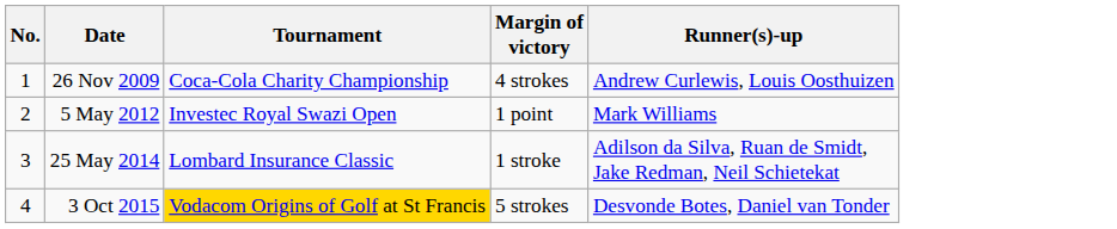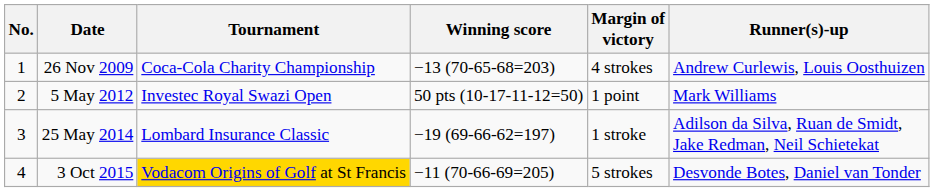 <table class="wikitable" style="font-size:95%;">
 <tr>
 <th>No.</th>
 <th>Date</th>
 <th>Tournament</th>
+<th>Winning score</th>
 <th>Margin of<br>victory</th>
 <th>Runner(s)-up</th>
 </tr>
 <tr>
 <td align=center>1</td>
 <td align=right>26 Nov <a href='#'>2009</a></td>
 <td><a href='#'>Coca-Cola Charity Championship</a></td>
+<td>−13 (70-65-68=203)</td>
 <td>4 strokes</td>
 <td> <a href='#'>Andrew Curlewis</a>,  <a href='#'>Louis Oosthuizen</a></td>
 </tr>
 <tr>
 <td align=center>2</td>
 <td align=right>5 May <a href='#'>2012</a></td>
 <td><a href='#'>Investec Royal Swazi Open</a></td>
+<td>50 pts (10-17-11-12=50)</td>
 <td>1 point</td>
 <td> <a href='#'>Mark Williams</a></td>
 </tr>
 <tr>
 <td align=center>3</td>
 <td align=right>25 May <a href='#'>2014</a></td>
 <td><a href='#'>Lombard Insurance Classic</a></td>
+<td>−19 (69-66-62=197)</td>
 <td>1 stroke</td>
 <td> <a href='#'>Adilson da Silva</a>,  <a href='#'>Ruan de Smidt</a>,<br> <a href='#'>Jake Redman</a>,  <a href='#'>Neil Schietekat</a></td>
 </tr>
 <tr>
 <td align=center>4</td>
 <td align=right>3 Oct <a href='#'>2015</a></td>
 <td style="background: gold;"><a href='#'>Vodacom Origins of Golf</a> at St Francis</td>
+<td>−11 (70-66-69=205)</td>
 <td>5 strokes</td>
 <td> <a href='#'>Desvonde Botes</a>,  <a href='#'>Daniel van Tonder</a></td>
 </tr>
 </table>
